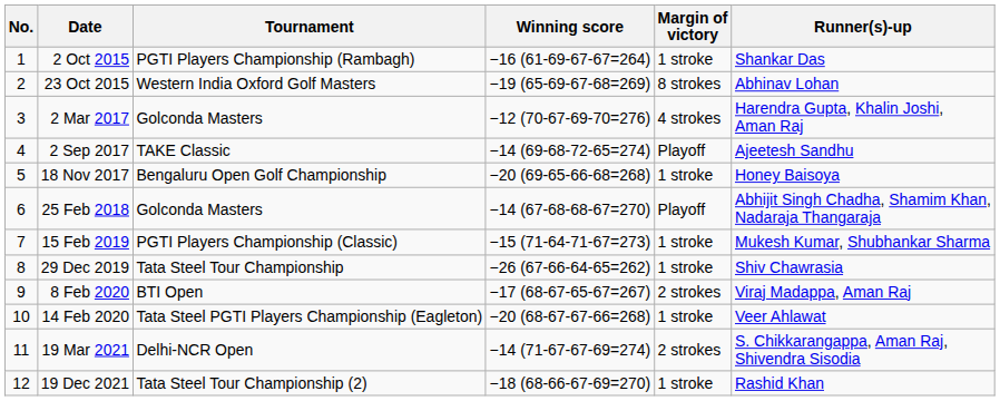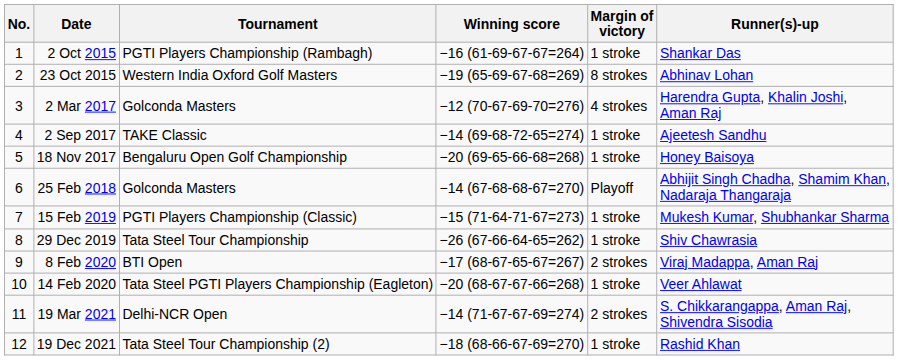 <table class="wikitable" style="font-size:95%;">
 <tr>
 <th>No.</th>
 <th>Date</th>
 <th>Tournament</th>
 <th>Winning score</th>
 <th>Margin of<br> victory</th>
 <th>Runner(s)-up</th>
 </tr>
 <tr>
 <td align=center>1</td>
 <td align=right>2 Oct <a href='#'>2015</a></td>
 <td>PGTI Players Championship (Rambagh)</td>
 <td>−16 (61-69-67-67=264)</td>
 <td>1 stroke</td>
 <td> <a href='#'>Shankar Das</a></td>
 </tr>
 <tr>
 <td align=center>2</td>
 <td align=right>23 Oct 2015</td>
 <td>Western India Oxford Golf Masters</td>
 <td>−19 (65-69-67-68=269)</td>
 <td>8 strokes</td>
 <td> <a href='#'>Abhinav Lohan</a></td>
 </tr>
 <tr>
 <td align=center>3</td>
 <td align=right>2 Mar <a href='#'>2017</a></td>
 <td>Golconda Masters</td>
 <td>−12 (70-67-69-70=276)</td>
 <td>4 strokes</td>
 <td> <a href='#'>Harendra Gupta</a>,  <a href='#'>Khalin Joshi</a>,<br> <a href='#'>Aman Raj</a></td>
 </tr>
 <tr>
 <td align=center>4</td>
 <td align=right>2 Sep 2017</td>
 <td>TAKE Classic</td>
 <td>−14 (69-68-72-65=274)</td>
-<td>Playoff</td>
+<td>1 stroke</td>
 <td> <a href='#'>Ajeetesh Sandhu</a></td>
 </tr>
 <tr>
 <td align=center>5</td>
 <td align=right>18 Nov 2017</td>
 <td>Bengaluru Open Golf Championship</td>
 <td>−20 (69-65-66-68=268)</td>
 <td>1 stroke</td>
 <td> <a href='#'>Honey Baisoya</a></td>
 </tr>
 <tr>
 <td align=center>6</td>
 <td align=right>25 Feb <a href='#'>2018</a></td>
 <td>Golconda Masters</td>
 <td>−14 (67-68-68-67=270)</td>
 <td>Playoff</td>
 <td> <a href='#'>Abhijit Singh Chadha</a>,  <a href='#'>Shamim Khan</a>,<br> <a href='#'>Nadaraja Thangaraja</a></td>
 </tr>
 <tr>
 <td align=center>7</td>
 <td align=right>15 Feb <a href='#'>2019</a></td>
 <td>PGTI Players Championship (Classic)</td>
 <td>−15 (71-64-71-67=273)</td>
 <td>1 stroke</td>
 <td> <a href='#'>Mukesh Kumar</a>,  <a href='#'>Shubhankar Sharma</a></td>
 </tr>
 <tr>
 <td align=center>8</td>
 <td align=right>29 Dec 2019</td>
 <td>Tata Steel Tour Championship</td>
 <td>−26 (67-66-64-65=262)</td>
 <td>1 stroke</td>
 <td> <a href='#'>Shiv Chawrasia</a></td>
 </tr>
 <tr>
 <td align=center>9</td>
 <td align=right>8 Feb <a href='#'>2020</a></td>
 <td>BTI Open</td>
 <td>−17 (68-67-65-67=267)</td>
 <td>2 strokes</td>
 <td> <a href='#'>Viraj Madappa</a>,  <a href='#'>Aman Raj</a></td>
 </tr>
 <tr>
 <td align=center>10</td>
 <td align=right>14 Feb 2020</td>
 <td>Tata Steel PGTI Players Championship (Eagleton)</td>
 <td>−20 (68-67-67-66=268)</td>
 <td>1 stroke</td>
 <td> <a href='#'>Veer Ahlawat</a></td>
 </tr>
 <tr>
 <td align=center>11</td>
 <td align=right>19 Mar <a href='#'>2021</a></td>
 <td>Delhi-NCR Open</td>
 <td>−14 (71-67-67-69=274)</td>
 <td>2 strokes</td>
 <td> <a href='#'>S. Chikkarangappa</a>,  <a href='#'>Aman Raj</a>,<br> <a href='#'>Shivendra Sisodia</a></td>
 </tr>
 <tr>
 <td align=center>12</td>
 <td align=right>19 Dec 2021</td>
 <td>Tata Steel Tour Championship (2)</td>
 <td>−18 (68-66-67-69=270)</td>
 <td>1 stroke</td>
 <td> <a href='#'>Rashid Khan</a></td>
 </tr>
 </table>
